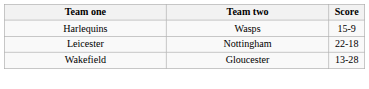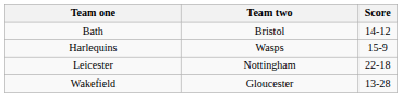 <table class="wikitable" style="text-align: center">
 <tr>
 <th width=250>Team one</th>
 <th width=250>Team two</th>
 <th width=50>Score</th>
+</tr>
+<tr>
+<td>Bath</td>
+<td>Bristol</td>
+<td>14-12</td>
 </tr>
 <tr>
 <td>Harlequins</td>
 <td>Wasps</td>
 <td>15-9</td>
 </tr>
 <tr>
 <td>Leicester</td>
 <td>Nottingham</td>
 <td>22-18</td>
 </tr>
 <tr>
 <td>Wakefield</td>
 <td>Gloucester</td>
 <td>13-28</td>
 </tr>
 </table>
